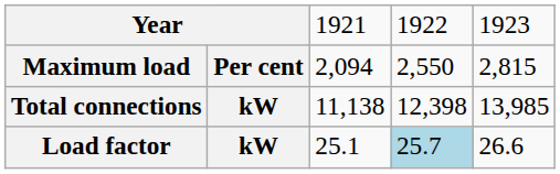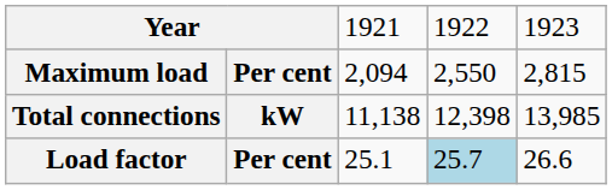 <table class="wikitable">
 <tr>
 <th colspan="2">Year</th>
 <td>1921</td>
 <td>1922</td>
 <td>1923</td>
 </tr>
 <tr>
 <th>Maximum  load</th>
 <th>Per  cent</th>
 <td>2,094</td>
 <td>2,550</td>
 <td>2,815</td>
 </tr>
 <tr>
 <th>Total  connections</th>
 <th>kW</th>
 <td>11,138</td>
 <td>12,398</td>
 <td>13,985</td>
 </tr>
 <tr>
 <th>Load  factor</th>
-<th>kW</th>
+<th>Per  cent</th>
 <td>25.1</td>
 <td style="background: lightblue;">25.7</td>
 <td>26.6</td>
 </tr>
 </table>
